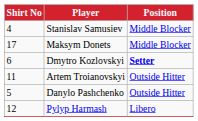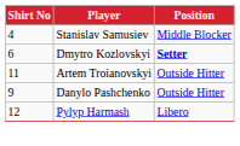 <table class=wikitable bgcolor="#F0F8FF" cellpadding="3" cellspacing="0" border="1" style="font-size: 95%; border: 1px solid #D3212D; border-collapse: collapse;">
 <tr style="color: #F0F8FF;background:#D3212D">
 <td align=center><strong>Shirt No</strong></td>
 <td align=center><strong>Player</strong></td>
 <td align=center><strong>Position</strong></td>
 </tr>
 <tr>
 <td align=left>4</td>
 <td> Stanislav Samusiev</td>
-<td><a href='#'>Middle Blocker</a></td>
-</tr>
-<tr>
-<td align=left>17</td>
-<td> Maksym Donets</td>
 <td><a href='#'>Middle Blocker</a></td>
 </tr>
 <tr>
 <td align=left>6</td>
 <td> Dmytro Kozlovskyi</td>
 <td><strong><a href='#'>Setter</a></strong></td>
 </tr>
 <tr>
 <td align=left>11</td>
 <td> Artem Troianovskyi</td>
 <td><a href='#'>Οutside Hitter</a></td>
 </tr>
 <tr>
-<td align=left>5</td>
+<td align=left>9</td>
 <td> Danylo Pashchenko</td>
 <td><a href='#'>Οutside Hitter</a></td>
 </tr>
 <tr>
 <td align=left>12</td>
 <td> <a href='#'>Pylyp Harmash</a></td>
 <td><a href='#'>Libero</a></td>
 </tr>
 <tr>
 </tr>
 </table>
